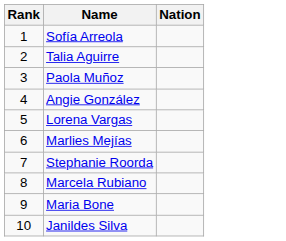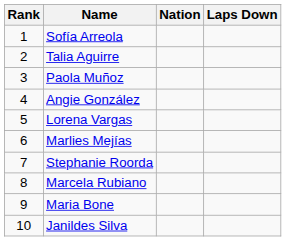 <table class="wikitable sortable" style="text-align:center">
 <tr>
 <th>Rank</th>
 <th>Name</th>
 <th>Nation</th>
+<th>Laps Down</th>
 </tr>
 <tr>
 <td>1</td>
 <td align=left><a href='#'>Sofía Arreola</a></td>
 <td align=left></td>
+<td></td>
 </tr>
 <tr>
 <td>2</td>
 <td align=left><a href='#'>Talia Aguirre</a></td>
 <td align=left></td>
+<td></td>
 </tr>
 <tr>
 <td>3</td>
 <td align=left><a href='#'>Paola Muñoz</a></td>
 <td align=left></td>
+<td></td>
 </tr>
 <tr>
 <td>4</td>
 <td align=left><a href='#'>Angie González</a></td>
 <td align=left></td>
+<td></td>
 </tr>
 <tr>
 <td>5</td>
 <td align=left><a href='#'>Lorena Vargas</a></td>
 <td align=left></td>
+<td></td>
 </tr>
 <tr>
 <td>6</td>
 <td align=left><a href='#'>Marlies Mejías</a></td>
 <td align=left></td>
+<td></td>
 </tr>
 <tr>
 <td>7</td>
 <td align=left><a href='#'>Stephanie Roorda</a></td>
 <td align=left></td>
+<td></td>
 </tr>
 <tr>
 <td>8</td>
 <td align=left><a href='#'>Marcela Rubiano</a></td>
 <td align=left></td>
+<td></td>
 </tr>
 <tr>
 <td>9</td>
 <td align=left><a href='#'>Maria Bone</a></td>
 <td align=left></td>
+<td></td>
 </tr>
 <tr>
 <td>10</td>
 <td align=left><a href='#'>Janildes Silva</a></td>
 <td align=left></td>
+<td></td>
 </tr>
 </table>
